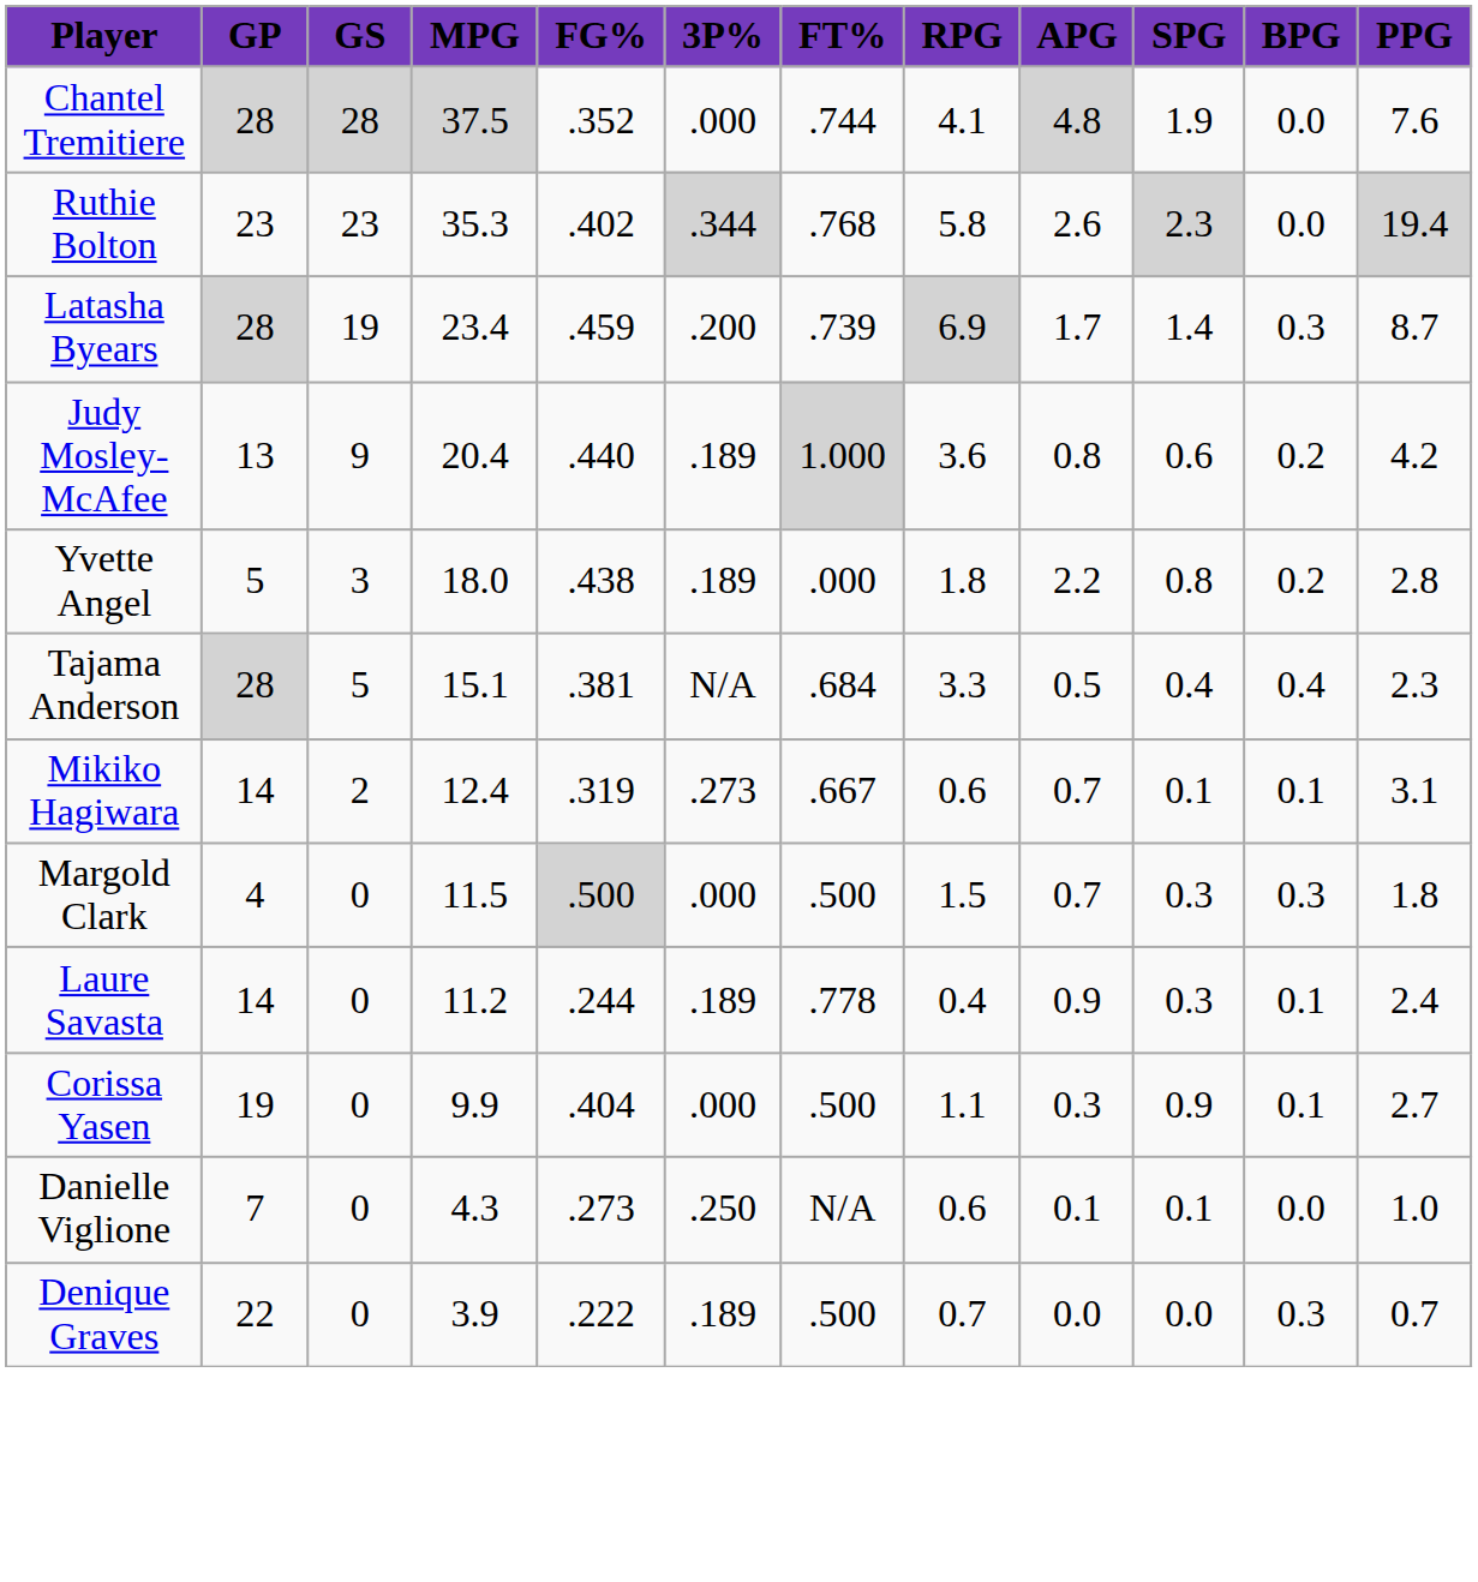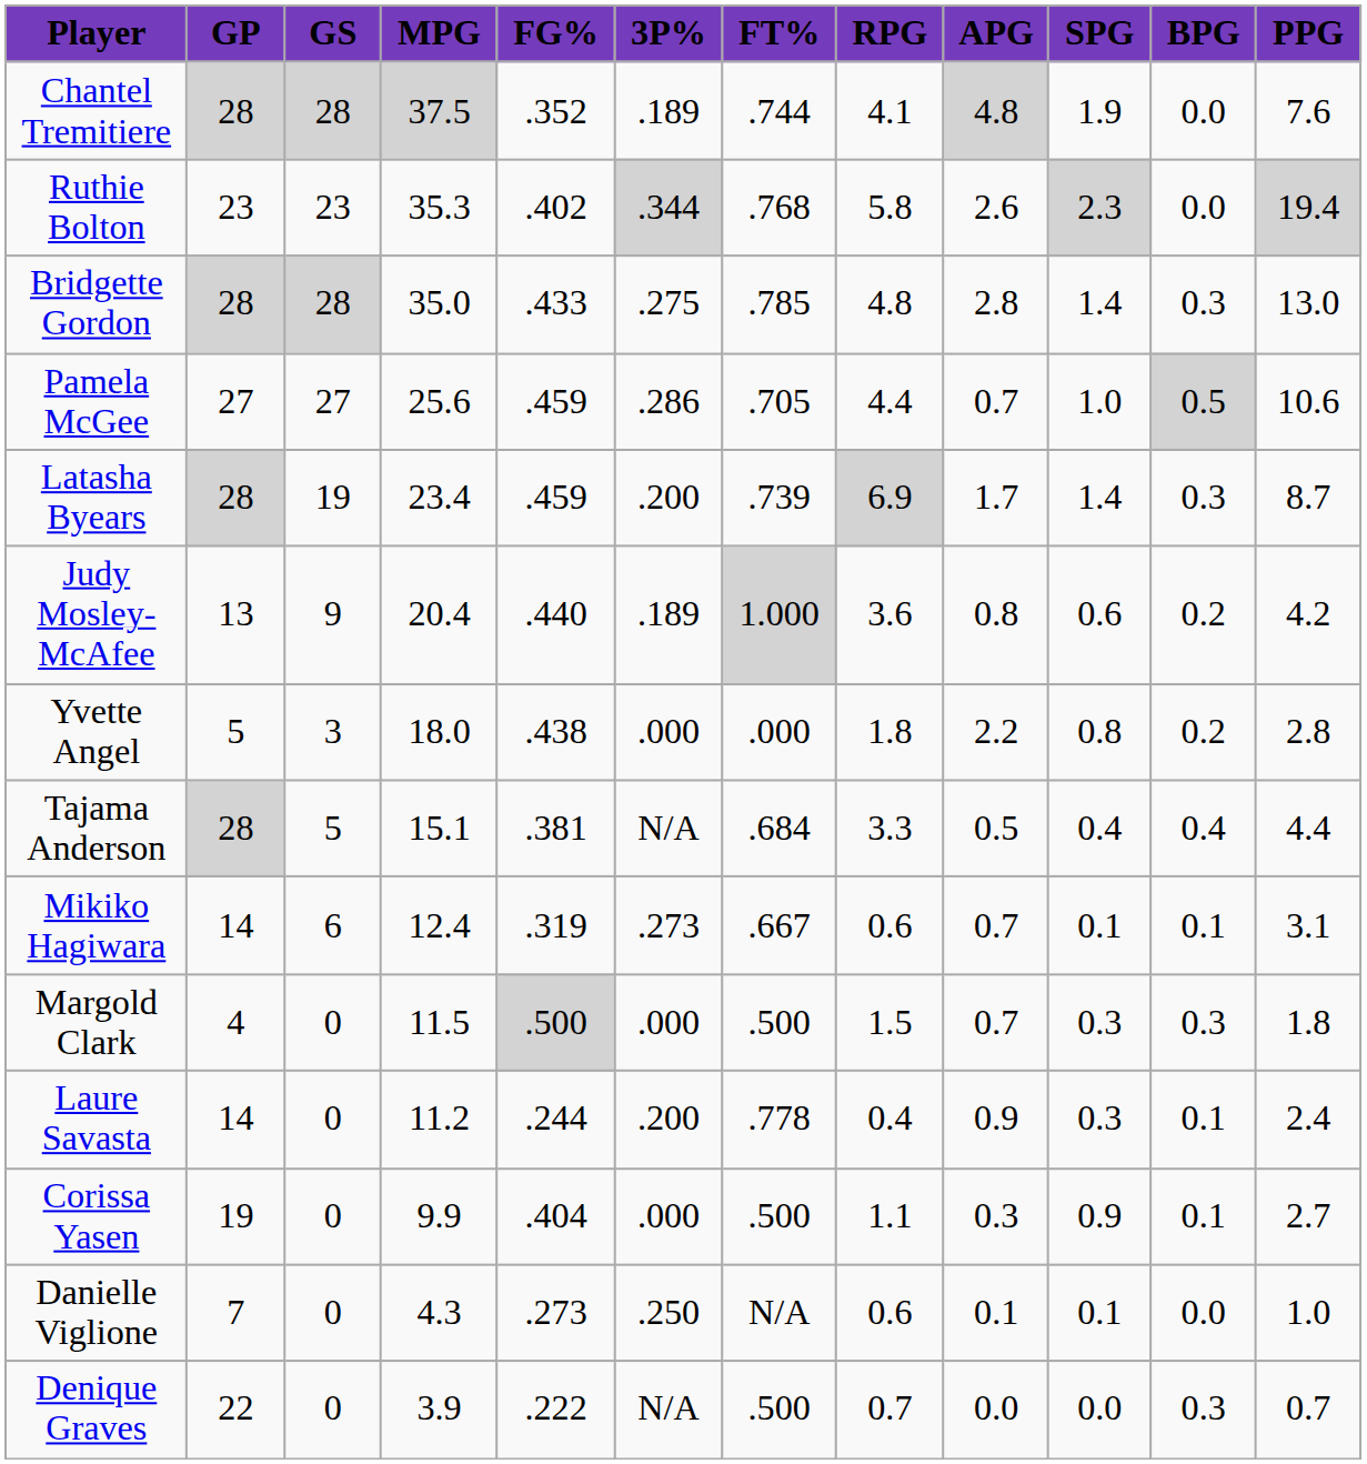 <table class="wikitable sortable" style="text-align:center;">
 <tr>
 <th style="background: #753BBD" width="6%"><span>Player</span></th>
 <th style="background: #753BBD" width="6%"><span>GP</span></th>
 <th style="background: #753BBD" width="6%"><span>GS</span></th>
 <th style="background: #753BBD" width="6%"><span>MPG</span></th>
 <th style="background: #753BBD" width="6%"><span>FG%</span></th>
 <th style="background: #753BBD" width="6%"><span>3P%</span></th>
 <th style="background: #753BBD" width="6%"><span>FT%</span></th>
 <th style="background: #753BBD" width="6%"><span>RPG</span></th>
 <th style="background: #753BBD" width="5%"><span>APG</span></th>
 <th style="background: #753BBD" width="6%"><span>SPG</span></th>
 <th style="background: #753BBD" width="6%"><span>BPG</span></th>
 <th style="background: #753BBD" width="6%"><span>PPG</span></th>
 </tr>
 <tr>
 <td><a href='#'>Chantel Tremitiere</a></td>
 <td style="background:#D3D3D3;">28</td>
 <td style="background:#D3D3D3;">28</td>
 <td style="background:#D3D3D3;">37.5</td>
 <td>.352</td>
-<td>.000</td>
+<td>.189</td>
 <td>.744</td>
 <td>4.1</td>
 <td style="background:#D3D3D3;">4.8</td>
 <td>1.9</td>
 <td>0.0</td>
 <td>7.6</td>
 </tr>
 <tr>
 <td><a href='#'>Ruthie Bolton</a></td>
 <td>23</td>
 <td>23</td>
 <td>35.3</td>
 <td>.402</td>
 <td style="background:#D3D3D3;">.344</td>
 <td>.768</td>
 <td>5.8</td>
 <td>2.6</td>
 <td style="background:#D3D3D3;">2.3</td>
 <td>0.0</td>
 <td style="background:#D3D3D3;">19.4</td>
+</tr>
+<tr>
+<td><a href='#'>Bridgette Gordon</a></td>
+<td style="background:#D3D3D3;">28</td>
+<td style="background:#D3D3D3;">28</td>
+<td>35.0</td>
+<td>.433</td>
+<td>.275</td>
+<td>.785</td>
+<td>4.8</td>
+<td>2.8</td>
+<td>1.4</td>
+<td>0.3</td>
+<td>13.0</td>
+</tr>
+<tr>
+<td><a href='#'>Pamela McGee</a></td>
+<td>27</td>
+<td>27</td>
+<td>25.6</td>
+<td>.459</td>
+<td>.286</td>
+<td>.705</td>
+<td>4.4</td>
+<td>0.7</td>
+<td>1.0</td>
+<td style="background:#D3D3D3;">0.5</td>
+<td>10.6</td>
 </tr>
 <tr>
 <td><a href='#'>Latasha Byears</a></td>
 <td style="background:#D3D3D3;">28</td>
 <td>19</td>
 <td>23.4</td>
 <td>.459</td>
 <td>.200</td>
 <td>.739</td>
 <td style="background:#D3D3D3;">6.9</td>
 <td>1.7</td>
 <td>1.4</td>
 <td>0.3</td>
 <td>8.7</td>
 </tr>
 <tr>
 <td><a href='#'>Judy Mosley-McAfee</a></td>
 <td>13</td>
 <td>9</td>
 <td>20.4</td>
 <td>.440</td>
 <td>.189</td>
 <td style="background:#D3D3D3;">1.000</td>
 <td>3.6</td>
 <td>0.8</td>
 <td>0.6</td>
 <td>0.2</td>
 <td>4.2</td>
 </tr>
 <tr>
 <td>Yvette Angel</td>
 <td>5</td>
 <td>3</td>
 <td>18.0</td>
 <td>.438</td>
-<td>.189</td>
+<td>.000</td>
 <td>.000</td>
 <td>1.8</td>
 <td>2.2</td>
 <td>0.8</td>
 <td>0.2</td>
 <td>2.8</td>
 </tr>
 <tr>
 <td>Tajama Anderson</td>
 <td style="background:#D3D3D3;">28</td>
 <td>5</td>
 <td>15.1</td>
 <td>.381</td>
 <td>N/A</td>
 <td>.684</td>
 <td>3.3</td>
 <td>0.5</td>
 <td>0.4</td>
 <td>0.4</td>
-<td>2.3</td>
+<td>4.4</td>
 </tr>
 <tr>
 <td><a href='#'>Mikiko Hagiwara</a></td>
 <td>14</td>
-<td>2</td>
+<td>6</td>
 <td>12.4</td>
 <td>.319</td>
 <td>.273</td>
 <td>.667</td>
 <td>0.6</td>
 <td>0.7</td>
 <td>0.1</td>
 <td>0.1</td>
 <td>3.1</td>
 </tr>
 <tr>
 <td>Margold Clark</td>
 <td>4</td>
 <td>0</td>
 <td>11.5</td>
 <td style="background:#D3D3D3;">.500</td>
 <td>.000</td>
 <td>.500</td>
 <td>1.5</td>
 <td>0.7</td>
 <td>0.3</td>
 <td>0.3</td>
 <td>1.8</td>
 </tr>
 <tr>
 <td><a href='#'>Laure Savasta</a></td>
 <td>14</td>
 <td>0</td>
 <td>11.2</td>
 <td>.244</td>
-<td>.189</td>
+<td>.200</td>
 <td>.778</td>
 <td>0.4</td>
 <td>0.9</td>
 <td>0.3</td>
 <td>0.1</td>
 <td>2.4</td>
 </tr>
 <tr>
 <td><a href='#'>Corissa Yasen</a></td>
 <td>19</td>
 <td>0</td>
 <td>9.9</td>
 <td>.404</td>
 <td>.000</td>
 <td>.500</td>
 <td>1.1</td>
 <td>0.3</td>
 <td>0.9</td>
 <td>0.1</td>
 <td>2.7</td>
 </tr>
 <tr>
 <td>Danielle Viglione</td>
 <td>7</td>
 <td>0</td>
 <td>4.3</td>
 <td>.273</td>
 <td>.250</td>
 <td>N/A</td>
 <td>0.6</td>
 <td>0.1</td>
 <td>0.1</td>
 <td>0.0</td>
 <td>1.0</td>
 </tr>
 <tr>
 <td><a href='#'>Denique Graves</a></td>
 <td>22</td>
 <td>0</td>
 <td>3.9</td>
 <td>.222</td>
-<td>.189</td>
+<td>N/A</td>
 <td>.500</td>
 <td>0.7</td>
 <td>0.0</td>
 <td>0.0</td>
 <td>0.3</td>
 <td>0.7</td>
 </tr>
 </table>
